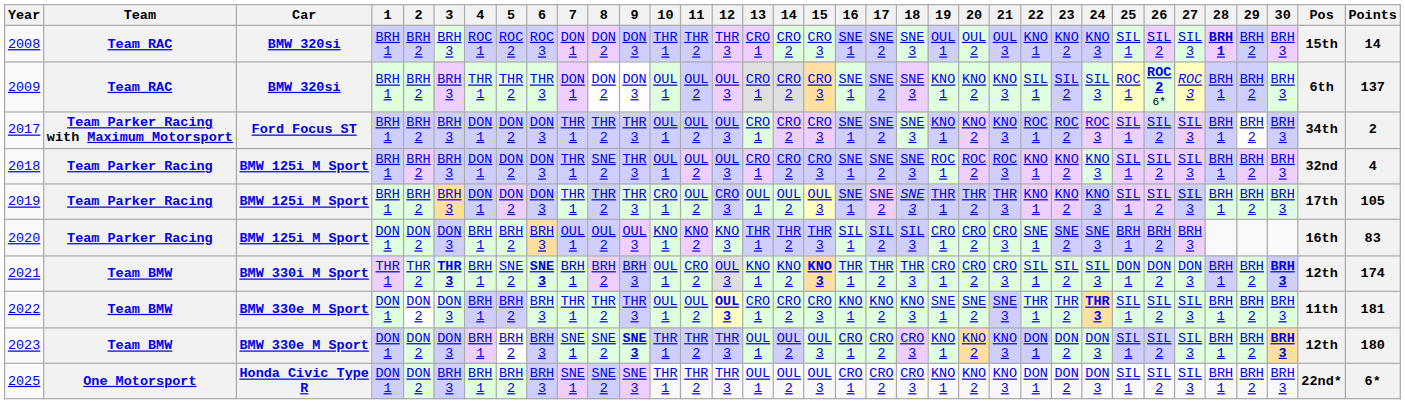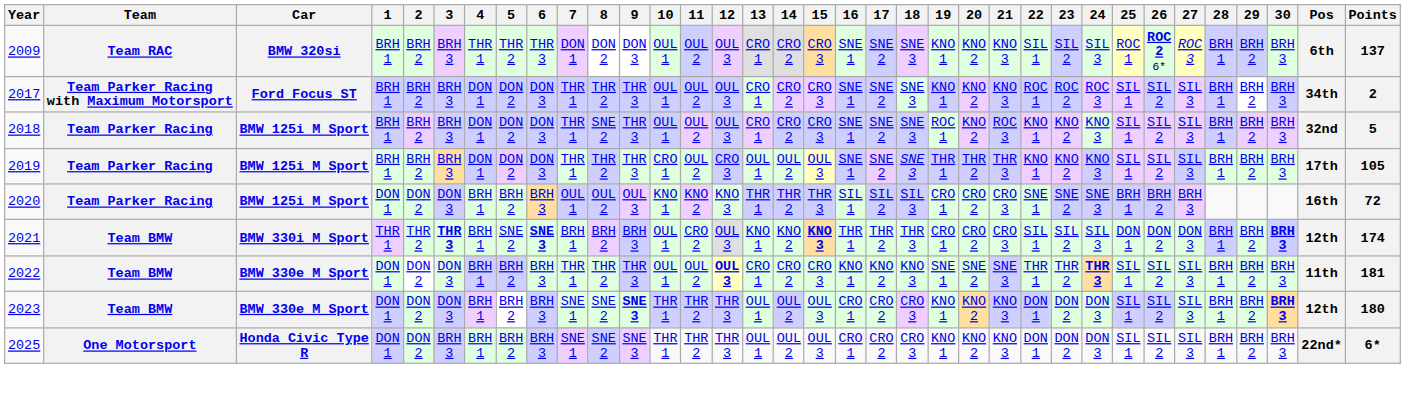 <table class="wikitable" style="text-align:center; font-size:85%">
 <tr>
 <th>Year</th>
 <th>Team</th>
 <th>Car</th>
 <th>1</th>
 <th>2</th>
 <th>3</th>
 <th>4</th>
 <th>5</th>
 <th>6</th>
 <th>7</th>
 <th>8</th>
 <th>9</th>
 <th>10</th>
 <th>11</th>
 <th>12</th>
 <th>13</th>
 <th>14</th>
 <th>15</th>
 <th>16</th>
 <th>17</th>
 <th>18</th>
 <th>19</th>
 <th>20</th>
 <th>21</th>
 <th>22</th>
 <th>23</th>
 <th>24</th>
 <th>25</th>
 <th>26</th>
 <th>27</th>
 <th>28</th>
 <th>29</th>
 <th>30</th>
 <th>Pos</th>
 <th>Points</th>
-</tr>
-<tr>
-<td><a href='#'>2008</a></td>
-<th nowrap><a href='#'>Team RAC</a></th>
-<th nowrap><a href='#'>BMW 320si</a></th>
-<td style="background:#CFCFFF;"><a href='#'>BRH<br>1</a><br></td>
-<td style="background:#CFCFFF;"><a href='#'>BRH<br>2</a><br></td>
-<td style="background:#DFFFDF;"><a href='#'>BRH<br>3</a><br></td>
-<td style="background:#CFCFFF;"><a href='#'>ROC<br>1</a><br></td>
-<td style="background:#CFCFFF;"><a href='#'>ROC<br>2</a><br></td>
-<td style="background:#CFCFFF;"><a href='#'>ROC<br>3</a><br></td>
-<td style="background:#EFCFFF;"><a href='#'>DON<br>1</a><br></td>
-<td style="background:#EFCFFF;"><a href='#'>DON<br>2</a><br></td>
-<td style="background:#CFCFFF;"><a href='#'>DON<br>3</a><br></td>
-<td style="background:#CFCFFF;"><a href='#'>THR<br>1</a><br></td>
-<td style="background:#CFCFFF;"><a href='#'>THR<br>2</a><br></td>
-<td style="background:#EFCFFF;"><a href='#'>THR<br>3</a><br></td>
-<td style="background:#EFCFFF;"><a href='#'>CRO<br>1</a><br></td>
-<td style="background:#DFFFDF;"><a href='#'>CRO<br>2</a><br></td>
-<td style="background:#DFFFDF;"><a href='#'>CRO<br>3</a><br></td>
-<td style="background:#CFCFFF;"><a href='#'>SNE<br>1</a><br></td>
-<td style="background:#CFCFFF;"><a href='#'>SNE<br>2</a><br></td>
-<td style="background:#DFFFDF;"><a href='#'>SNE<br>3</a><br></td>
-<td style="background:#CFCFFF;"><a href='#'>OUL<br>1</a><br></td>
-<td style="background:#DFFFDF;"><a href='#'>OUL<br>2</a><br></td>
-<td style="background:#CFCFFF;"><a href='#'>OUL<br>3</a><br></td>
-<td style="background:#CFCFFF;"><a href='#'>KNO<br>1</a><br></td>
-<td style="background:#CFCFFF;"><a href='#'>KNO<br>2</a><br></td>
-<td style="background:#CFCFFF;"><a href='#'>KNO<br>3</a><br></td>
-<td style="background:#DFFFDF;"><a href='#'>SIL<br>1</a><br></td>
-<td style="background:#EFCFFF;"><a href='#'>SIL<br>2</a><br></td>
-<td style="background:#DFFFDF;"><a href='#'>SIL<br>3</a><br></td>
-<td style="background:#EFCFFF;"><strong><a href='#'>BRH<br>1</a></strong><br></td>
-<td style="background:#CFCFFF;"><a href='#'>BRH<br>2</a><br></td>
-<td style="background:#EFCFFF;"><a href='#'>BRH<br>3</a><br></td>
-<th>15th</th>
-<th>14</th>
 </tr>
 <tr>
 <td><a href='#'>2009</a></td>
 <th nowrap><a href='#'>Team RAC</a></th>
 <th nowrap><a href='#'>BMW 320si</a></th>
 <td style="background:#DFFFDF;"><a href='#'>BRH<br>1</a><br></td>
 <td style="background:#DFFFDF;"><a href='#'>BRH<br>2</a><br></td>
 <td style="background:#EFCFFF;"><a href='#'>BRH<br>3</a><br></td>
 <td style="background:#DFFFDF;"><a href='#'>THR<br>1</a><br></td>
 <td style="background:#DFFFDF;"><a href='#'>THR<br>2</a><br></td>
 <td style="background:#DFFFDF;"><a href='#'>THR<br>3</a><br></td>
 <td style="background:#EFCFFF;"><a href='#'>DON<br>1</a><br></td>
 <td style="background:#FFFFFF;"><a href='#'>DON<br>2</a><br></td>
 <td style="background:#FFFFFF;"><a href='#'>DON<br>3</a><br></td>
 <td style="background:#DFFFDF;"><a href='#'>OUL<br>1</a><br></td>
 <td style="background:#CFCFFF;"><a href='#'>OUL<br>2</a><br></td>
 <td style="background:#EFCFFF;"><a href='#'>OUL<br>3</a><br></td>
 <td style="background:#DFDFDF;"><a href='#'>CRO<br>1</a><br></td>
 <td style="background:#DFDFDF;"><a href='#'>CRO<br>2</a><br></td>
 <td style="background:#FFDF9F;"><a href='#'>CRO<br>3</a><br></td>
 <td style="background:#DFFFDF;"><a href='#'>SNE<br>1</a><br></td>
 <td style="background:#CFCFFF;"><a href='#'>SNE<br>2</a><br></td>
 <td style="background:#EFCFFF;"><a href='#'>SNE<br>3</a><br></td>
 <td style="background:#DFFFDF;"><a href='#'>KNO<br>1</a><br></td>
 <td style="background:#DFFFDF;"><a href='#'>KNO<br>2</a><br></td>
 <td style="background:#DFFFDF;"><a href='#'>KNO<br>3</a><br></td>
 <td style="background:#DFFFDF;"><a href='#'>SIL<br>1</a><br></td>
 <td style="background:#CFCFFF;"><a href='#'>SIL<br>2</a><br></td>
 <td style="background:#DFFFDF;"><a href='#'>SIL<br>3</a><br></td>
 <td style="background:#FFFFBF;"><a href='#'>ROC<br>1</a><br></td>
 <td style="background:#DFFFDF;"><strong><a href='#'>ROC<br>2</a></strong><br><small>6*</small></td>
 <td style="background:#FFFFBF;"><em><a href='#'>ROC<br>3</a></em><br></td>
 <td style="background:#CFCFFF;"><a href='#'>BRH<br>1</a><br></td>
 <td style="background:#CFCFFF;"><a href='#'>BRH<br>2</a><br></td>
 <td style="background:#DFFFDF;"><a href='#'>BRH<br>3</a><br></td>
 <th>6th</th>
 <th>137</th>
 </tr>
 <tr>
 <td><a href='#'>2017</a></td>
 <th nowrap><a href='#'>Team Parker Racing</a><br>with <a href='#'>Maximum Motorsport</a></th>
 <th nowrap><a href='#'>Ford Focus ST</a></th>
 <td style="background:#CFCFFF;"><a href='#'>BRH<br>1</a><br></td>
 <td style="background:#CFCFFF;"><a href='#'>BRH<br>2</a><br></td>
 <td style="background:#CFCFFF;"><a href='#'>BRH<br>3</a><br></td>
 <td style="background:#CFCFFF;"><a href='#'>DON<br>1</a><br></td>
 <td style="background:#CFCFFF;"><a href='#'>DON<br>2</a><br></td>
 <td style="background:#CFCFFF;"><a href='#'>DON<br>3</a><br></td>
 <td style="background:#CFCFFF;"><a href='#'>THR<br>1</a><br></td>
 <td style="background:#CFCFFF;"><a href='#'>THR<br>2</a><br></td>
 <td style="background:#CFCFFF;"><a href='#'>THR<br>3</a><br></td>
 <td style="background:#CFCFFF;"><a href='#'>OUL<br>1</a><br></td>
 <td style="background:#CFCFFF;"><a href='#'>OUL<br>2</a><br></td>
 <td style="background:#CFCFFF;"><a href='#'>OUL<br>3</a><br></td>
 <td style="background:#DFFFDF;"><a href='#'>CRO<br>1</a><br></td>
 <td style="background:#EFCFFF;"><a href='#'>CRO<br>2</a><br></td>
 <td style="background:#EFCFFF;"><a href='#'>CRO<br>3</a><br></td>
 <td style="background:#CFCFFF;"><a href='#'>SNE<br>1</a><br></td>
 <td style="background:#CFCFFF;"><a href='#'>SNE<br>2</a><br></td>
 <td style="background:#DFFFDF;"><a href='#'>SNE<br>3</a><br></td>
 <td style="background:#CFCFFF;"><a href='#'>KNO<br>1</a><br></td>
 <td style="background:#EFCFFF;"><a href='#'>KNO<br>2</a><br></td>
 <td style="background:#CFCFFF;"><a href='#'>KNO<br>3</a><br></td>
 <td style="background:#CFCFFF;"><a href='#'>ROC<br>1</a><br></td>
 <td style="background:#CFCFFF;"><a href='#'>ROC<br>2</a><br></td>
 <td style="background:#EFCFFF;"><a href='#'>ROC<br>3</a><br></td>
 <td style="background:#EFCFFF;"><a href='#'>SIL<br>1</a><br></td>
 <td style="background:#CFCFFF;"><a href='#'>SIL<br>2</a><br></td>
 <td style="background:#EFCFFF;"><a href='#'>SIL<br>3</a><br></td>
 <td style="background:#CFCFFF;"><a href='#'>BRH<br>1</a><br></td>
 <td style="background:#FFFFFF;"><a href='#'>BRH<br>2</a><br></td>
 <td style="background:#CFCFFF;"><a href='#'>BRH<br>3</a><br></td>
 <th>34th</th>
 <th>2</th>
 </tr>
 <tr>
 <td><a href='#'>2018</a></td>
 <th nowrap><a href='#'>Team Parker Racing</a></th>
 <th nowrap><a href='#'>BMW 125i M Sport</a></th>
 <td style="background:#CFCFFF;"><a href='#'>BRH<br>1</a><br></td>
 <td style="background:#EFCFFF;"><a href='#'>BRH<br>2</a><br></td>
 <td style="background:#CFCFFF;"><a href='#'>BRH<br>3</a><br></td>
 <td style="background:#CFCFFF;"><a href='#'>DON<br>1</a><br></td>
 <td style="background:#CFCFFF;"><a href='#'>DON<br>2</a><br></td>
 <td style="background:#CFCFFF;"><a href='#'>DON<br>3</a><br></td>
 <td style="background:#CFCFFF;"><a href='#'>THR<br>1</a><br></td>
 <td style="background:#CFCFFF;"><a href='#'>SNE<br>2</a><br></td>
 <td style="background:#CFCFFF;"><a href='#'>THR<br>3</a><br></td>
 <td style="background:#CFCFFF;"><a href='#'>OUL<br>1</a><br></td>
 <td style="background:#EFCFFF;"><a href='#'>OUL<br>2</a><br></td>
 <td style="background:#CFCFFF;"><a href='#'>OUL<br>3</a><br></td>
 <td style="background:#EFCFFF;"><a href='#'>CRO<br>1</a><br></td>
 <td style="background:#CFCFFF;"><a href='#'>CRO<br>2</a><br></td>
 <td style="background:#CFCFFF;"><a href='#'>CRO<br>3</a><br></td>
 <td style="background:#CFCFFF;"><a href='#'>SNE<br>1</a><br></td>
 <td style="background:#CFCFFF;"><a href='#'>SNE<br>2</a><br></td>
 <td style="background:#CFCFFF;"><a href='#'>SNE<br>3</a><br></td>
 <td style="background:#DFFFDF;"><a href='#'>ROC<br>1</a><br></td>
-<td style="background:#EFCFFF;"><a href='#'>ROC<br>2</a><br></td>
+<td style="background:#EFCFFF;"><a href='#'>KNO<br>2</a><br></td>
 <td style="background:#CFCFFF;"><a href='#'>ROC<br>3</a><br></td>
 <td style="background:#EFCFFF;"><a href='#'>KNO<br>1</a><br></td>
 <td style="background:#EFCFFF;"><a href='#'>KNO<br>2</a><br></td>
 <td style="background:#DFFFDF;"><a href='#'>KNO<br>3</a><br></td>
 <td style="background:#EFCFFF;"><a href='#'>SIL<br>1</a><br></td>
 <td style="background:#EFCFFF;"><a href='#'>SIL<br>2</a><br></td>
 <td style="background:#EFCFFF;"><a href='#'>SIL<br>3</a><br></td>
 <td style="background:#CFCFFF;"><a href='#'>BRH<br>1</a><br></td>
 <td style="background:#EFCFFF;"><a href='#'>BRH<br>2</a><br></td>
 <td style="background:#EFCFFF;"><a href='#'>BRH<br>3</a><br></td>
 <th>32nd</th>
-<th>4</th>
+<th>5</th>
 </tr>
 <tr>
 <td><a href='#'>2019</a></td>
 <th nowrap><a href='#'>Team Parker Racing</a></th>
 <th nowrap><a href='#'>BMW 125i M Sport</a></th>
 <td style="background:#DFFFDF;"><a href='#'>BRH<br>1</a><br></td>
 <td style="background:#DFFFDF;"><a href='#'>BRH<br>2</a><br></td>
 <td style="background:#FFDF9F;"><a href='#'>BRH<br>3</a><br></td>
 <td style="background:#CFCFFF;"><a href='#'>DON<br>1</a><br></td>
 <td style="background:#EFCFFF;"><a href='#'>DON<br>2</a><br></td>
 <td style="background:#CFCFFF;"><a href='#'>DON<br>3</a><br></td>
 <td style="background:#DFFFDF;"><a href='#'>THR<br>1</a><br></td>
 <td style="background:#CFCFFF;"><a href='#'>THR<br>2</a><br></td>
 <td style="background:#DFFFDF;"><a href='#'>THR<br>3</a><br></td>
 <td style="background:#DFFFDF;"><a href='#'>CRO<br>1</a><br></td>
 <td style="background:#DFFFDF;"><a href='#'>OUL<br>2</a><br></td>
 <td style="background:#CFCFFF;"><a href='#'>CRO<br>3</a><br></td>
 <td style="background:#DFFFDF;"><a href='#'>OUL<br>1</a><br></td>
 <td style="background:#DFFFDF;"><a href='#'>OUL<br>2</a><br></td>
 <td style="background:#FFFFBF;"><a href='#'>OUL<br>3</a><br></td>
 <td style="background:#CFCFFF;"><a href='#'>SNE<br>1</a><br></td>
 <td style="background:#EFCFFF;"><a href='#'>SNE<br>2</a><br></td>
 <td style="background:#CFCFFF;"><em><a href='#'>SNE<br>3</a></em><br></td>
 <td style="background:#CFCFFF;"><a href='#'>THR<br>1</a><br></td>
 <td style="background:#CFCFFF;"><a href='#'>THR<br>2</a><br></td>
 <td style="background:#CFCFFF;"><a href='#'>THR<br>3</a><br></td>
 <td style="background:#EFCFFF;"><a href='#'>KNO<br>1</a><br></td>
 <td style="background:#EFCFFF;"><a href='#'>KNO<br>2</a><br></td>
 <td style="background:#CFCFFF;"><a href='#'>KNO<br>3</a><br></td>
 <td style="background:#EFCFFF;"><a href='#'>SIL<br>1</a><br></td>
 <td style="background:#EFCFFF;"><a href='#'>SIL<br>2</a><br></td>
 <td style="background:#CFCFFF;"><a href='#'>SIL<br>3</a><br></td>
 <td style="background:#DFFFDF;"><a href='#'>BRH<br>1</a><br></td>
 <td style="background:#DFFFDF;"><a href='#'>BRH<br>2</a><br></td>
 <td style="background:#DFFFDF;"><a href='#'>BRH<br>3</a><br></td>
 <th>17th</th>
 <th>105</th>
 </tr>
 <tr>
 <td><a href='#'>2020</a></td>
 <th nowrap><a href='#'>Team Parker Racing</a></th>
 <th nowrap><a href='#'>BMW 125i M Sport</a></th>
 <td style="background:#DFFFDF;"><a href='#'>DON<br>1</a><br></td>
 <td style="background:#DFFFDF;"><a href='#'>DON<br>2</a><br></td>
 <td style="background:#CFCFFF;"><a href='#'>DON<br>3</a><br></td>
 <td style="background:#DFFFDF;"><a href='#'>BRH<br>1</a><br></td>
 <td style="background:#DFFFDF;"><a href='#'>BRH<br>2</a><br></td>
 <td style="background:#FFDF9F;"><a href='#'>BRH<br>3</a><br></td>
 <td style="background:#CFCFFF;"><a href='#'>OUL<br>1</a><br></td>
 <td style="background:#CFCFFF;"><a href='#'>OUL<br>2</a><br></td>
 <td style="background:#EFCFFF;"><a href='#'>OUL<br>3</a><br></td>
 <td style="background:#DFFFDF;"><a href='#'>KNO<br>1</a><br></td>
 <td style="background:#EFCFFF;"><a href='#'>KNO<br>2</a><br></td>
 <td style="background:#DFFFDF;"><a href='#'>KNO<br>3</a><br></td>
 <td style="background:#CFCFFF;"><a href='#'>THR<br>1</a><br></td>
 <td style="background:#CFCFFF;"><a href='#'>THR<br>2</a><br></td>
 <td style="background:#CFCFFF;"><a href='#'>THR<br>3</a><br></td>
 <td style="background:#DFFFDF;"><a href='#'>SIL<br>1</a><br></td>
 <td style="background:#CFCFFF;"><a href='#'>SIL<br>2</a><br></td>
 <td style="background:#CFCFFF;"><a href='#'>SIL<br>3</a><br></td>
 <td style="background:#DFFFDF;"><a href='#'>CRO<br>1</a><br></td>
 <td style="background:#DFFFDF;"><a href='#'>CRO<br>2</a><br></td>
 <td style="background:#DFFFDF;"><a href='#'>CRO<br>3</a><br></td>
 <td style="background:#DFFFDF;"><a href='#'>SNE<br>1</a><br></td>
 <td style="background:#CFCFFF;"><a href='#'>SNE<br>2</a><br></td>
 <td style="background:#CFCFFF;"><a href='#'>SNE<br>3</a><br></td>
 <td style="background:#CFCFFF;"><a href='#'>BRH<br>1</a><br></td>
 <td style="background:#CFCFFF;"><a href='#'>BRH<br>2</a><br></td>
 <td style="background:#EFCFFF;"><a href='#'>BRH<br>3</a><br></td>
 <td></td>
 <td></td>
 <td></td>
 <th>16th</th>
-<th>83</th>
+<th>72</th>
 </tr>
 <tr>
 <td><a href='#'>2021</a></td>
 <th nowrap><a href='#'>Team BMW</a></th>
 <th nowrap><a href='#'>BMW 330i M Sport</a></th>
 <td style="background:#EFCFFF;"><a href='#'>THR<br>1</a><br></td>
 <td style="background:#DFFFDF;"><a href='#'>THR<br>2</a><br></td>
 <td style="background:#DFFFDF;"><strong><a href='#'>THR<br>3</a></strong><br></td>
 <td style="background:#DFFFDF;"><a href='#'>BRH<br>1</a><br></td>
 <td style="background:#DFFFDF;"><a href='#'>SNE<br>2</a><br></td>
 <td style="background:#DFFFDF;"><strong><a href='#'>SNE<br>3</a></strong><br></td>
 <td style="background:#DFFFDF;"><a href='#'>BRH<br>1</a><br></td>
 <td style="background:#EFCFFF;"><a href='#'>BRH<br>2</a><br></td>
 <td style="background:#CFCFFF;"><a href='#'>BRH<br>3</a><br></td>
 <td style="background:#DFFFDF;"><a href='#'>OUL<br>1</a><br></td>
 <td style="background:#DFFFDF;"><a href='#'>CRO<br>2</a><br></td>
 <td style="background:#DFDFDF;"><a href='#'>OUL<br>3</a><br></td>
 <td style="background:#DFFFDF;"><a href='#'>KNO<br>1</a><br></td>
 <td style="background:#DFFFDF;"><a href='#'>KNO<br>2</a><br></td>
 <td style="background:#FFDF9F;"><strong><a href='#'>KNO<br>3</a></strong><br></td>
 <td style="background:#DFFFDF;"><a href='#'>THR<br>1</a><br></td>
 <td style="background:#DFFFDF;"><a href='#'>THR<br>2</a><br></td>
 <td style="background:#DFFFDF;"><a href='#'>THR<br>3</a><br></td>
 <td style="background:#DFFFDF;"><a href='#'>CRO<br>1</a><br></td>
 <td style="background:#DFFFDF;"><a href='#'>CRO<br>2</a><br></td>
 <td style="background:#DFFFDF;"><a href='#'>CRO<br>3</a><br></td>
 <td style="background:#DFFFDF;"><a href='#'>SIL<br>1</a><br></td>
 <td style="background:#DFFFDF;"><a href='#'>SIL<br>2</a><br></td>
 <td style="background:#DFFFDF;"><a href='#'>SIL<br>3</a><br></td>
 <td style="background:#DFFFDF;"><a href='#'>DON<br>1</a><br></td>
 <td style="background:#DFFFDF;"><a href='#'>DON<br>2</a><br></td>
 <td style="background:#DFFFDF;"><a href='#'>DON<br>3</a><br></td>
 <td style="background:#CFCFFF;"><a href='#'>BRH<br>1</a><br></td>
 <td style="background:#DFFFDF;"><a href='#'>BRH<br>2</a><br></td>
 <td style="background:#CFCFFF;"><strong><a href='#'>BRH<br>3</a></strong><br></td>
 <th>12th</th>
 <th>174</th>
 </tr>
 <tr>
 <td><a href='#'>2022</a></td>
 <th nowrap><a href='#'>Team BMW</a></th>
 <th nowrap><a href='#'>BMW 330e M Sport</a></th>
 <td style="background:#DFFFDF;"><a href='#'>DON<br>1</a><br></td>
 <td style="background:#FFFFFF;"><a href='#'>DON<br>2</a><br></td>
 <td style="background:#DFFFDF;"><a href='#'>DON<br>3</a><br></td>
 <td style="background:#CFCFFF;"><a href='#'>BRH<br>1</a><br></td>
 <td style="background:#CFCFFF;"><a href='#'>BRH<br>2</a><br></td>
 <td style="background:#DFFFDF;"><a href='#'>BRH<br>3</a><br></td>
 <td style="background:#DFFFDF;"><a href='#'>THR<br>1</a><br></td>
 <td style="background:#DFFFDF;"><a href='#'>THR<br>2</a><br></td>
 <td style="background:#CFCFFF;"><a href='#'>THR<br>3</a><br></td>
 <td style="background:#DFFFDF;"><a href='#'>OUL<br>1</a><br></td>
 <td style="background:#DFFFDF;"><a href='#'>OUL<br>2</a><br></td>
 <td style="background:#FFFFBF;"><strong><a href='#'>OUL<br>3</a></strong><br></td>
 <td style="background:#DFFFDF;"><a href='#'>CRO<br>1</a><br></td>
 <td style="background:#DFFFDF;"><a href='#'>CRO<br>2</a><br></td>
 <td style="background:#DFFFDF;"><a href='#'>CRO<br>3</a><br></td>
 <td style="background:#DFFFDF;"><a href='#'>KNO<br>1</a><br></td>
 <td style="background:#DFFFDF;"><a href='#'>KNO<br>2</a><br></td>
 <td style="background:#DFFFDF;"><a href='#'>KNO<br>3</a><br></td>
 <td style="background:#DFFFDF;"><a href='#'>SNE<br>1</a><br></td>
 <td style="background:#DFFFDF;"><a href='#'>SNE<br>2</a><br></td>
 <td style="background:#CFCFFF;"><a href='#'>SNE<br>3</a><br></td>
 <td style="background:#DFFFDF;"><a href='#'>THR<br>1</a><br></td>
 <td style="background:#DFFFDF;"><a href='#'>THR<br>2</a><br></td>
 <td style="background:#FFDF9F;"><strong><a href='#'>THR<br>3</a></strong><br></td>
 <td style="background:#DFFFDF;"><a href='#'>SIL<br>1</a><br></td>
 <td style="background:#DFFFDF;"><a href='#'>SIL<br>2</a><br></td>
 <td style="background:#DFFFDF;"><a href='#'>SIL<br>3</a><br></td>
 <td style="background:#DFFFDF;"><a href='#'>BRH<br>1</a><br></td>
 <td style="background:#DFFFDF;"><a href='#'>BRH<br>2</a><br></td>
 <td style="background:#DFFFDF;"><a href='#'>BRH<br>3</a><br></td>
 <th>11th</th>
 <th>181</th>
 </tr>
 <tr>
 <td><a href='#'>2023</a></td>
 <th nowrap><a href='#'>Team BMW</a></th>
 <th nowrap><a href='#'>BMW 330e M Sport</a></th>
 <td style="background:#CFCFFF;"><a href='#'>DON<br>1</a><br></td>
 <td style="background:#DFFFDF;"><a href='#'>DON<br>2</a><br></td>
 <td style="background:#CFCFFF;"><a href='#'>DON<br>3</a><br></td>
 <td style="background:#EFCFFF;"><a href='#'>BRH<br>1</a><br></td>
 <td style="background:#FFFFFF;"><a href='#'>BRH<br>2</a><br></td>
 <td style="background:#CFCFFF;"><a href='#'>BRH<br>3</a><br></td>
 <td style="background:#DFFFDF;"><a href='#'>SNE<br>1</a><br></td>
 <td style="background:#DFFFDF;"><a href='#'>SNE<br>2</a><br></td>
 <td style="background:#DFFFDF;"><strong><a href='#'>SNE<br>3</a></strong><br></td>
 <td style="background:#CFCFFF;"><a href='#'>THR<br>1</a><br></td>
 <td style="background:#CFCFFF;"><a href='#'>THR<br>2</a><br></td>
 <td style="background:#CFCFFF;"><a href='#'>THR<br>3</a><br></td>
 <td style="background:#DFFFDF;"><a href='#'>OUL<br>1</a><br></td>
 <td style="background:#CFCFFF;"><a href='#'>OUL<br>2</a><br></td>
 <td style="background:#DFFFDF;"><a href='#'>OUL<br>3</a><br></td>
 <td style="background:#DFFFDF;"><a href='#'>CRO<br>1</a><br></td>
 <td style="background:#DFFFDF;"><a href='#'>CRO<br>2</a><br></td>
 <td style="background:#EFCFFF;"><a href='#'>CRO<br>3</a><br></td>
 <td style="background:#DFFFDF;"><a href='#'>KNO<br>1</a><br></td>
 <td style="background:#FFDF9F;"><a href='#'>KNO<br>2</a><br></td>
 <td style="background:#CFCFFF;"><a href='#'>KNO<br>3</a><br></td>
 <td style="background:#CFCFFF;"><a href='#'>DON<br>1</a><br></td>
 <td style="background:#DFFFDF;"><a href='#'>DON<br>2</a><br></td>
 <td style="background:#DFFFDF;"><a href='#'>DON<br>3</a><br></td>
 <td style="background:#CFCFFF;"><a href='#'>SIL<br>1</a><br></td>
 <td style="background:#CFCFFF;"><a href='#'>SIL<br>2</a><br></td>
 <td style="background:#DFFFDF;"><a href='#'>SIL<br>3</a><br></td>
 <td style="background:#DFFFDF;"><a href='#'>BRH<br>1</a><br></td>
 <td style="background:#DFFFDF;"><a href='#'>BRH<br>2</a><br></td>
 <td style="background:#FFDF9F;"><strong><a href='#'>BRH<br>3</a></strong><br></td>
 <th>12th</th>
 <th>180</th>
 </tr>
 <tr>
 <td><a href='#'>2025</a></td>
 <th><a href='#'>One Motorsport</a></th>
 <th><a href='#'>Honda Civic Type R</a></th>
 <td style="background:#CFCFFF;"><a href='#'>DON<br>1</a><br></td>
 <td style="background:#DFFFDF;"><a href='#'>DON<br>2</a><br></td>
 <td style="background:#CFCFFF;"><a href='#'>BRH<br>3</a><br></td>
 <td style="background:#DFFFDF;"><a href='#'>BRH<br>1</a><br></td>
 <td style="background:#DFFFDF;"><a href='#'>BRH<br>2</a><br></td>
 <td style="background:#CFCFFF;"><a href='#'>BRH<br>3</a><br></td>
 <td style="background:#EFCFFF;"><a href='#'>SNE<br>1</a><br></td>
 <td style="background:#CFCFFF;"><a href='#'>SNE<br>2</a><br></td>
 <td style="background:#EFCFFF;"><a href='#'>SNE<br>3</a><br></td>
 <td style="background:#;"><a href='#'>THR<br>1</a><br></td>
 <td style="background:#;"><a href='#'>THR<br>2</a><br></td>
 <td style="background:#;"><a href='#'>THR<br>3</a><br></td>
 <td style="background:#;"><a href='#'>OUL<br>1</a><br></td>
 <td style="background:#;"><a href='#'>OUL<br>2</a><br></td>
 <td style="background:#;"><a href='#'>OUL<br>3</a><br></td>
 <td style="background:#;"><a href='#'>CRO<br>1</a><br></td>
 <td style="background:#;"><a href='#'>CRO<br>2</a><br></td>
 <td style="background:#;"><a href='#'>CRO<br>3</a><br></td>
 <td style="background:#;"><a href='#'>KNO<br>1</a><br></td>
 <td style="background:#;"><a href='#'>KNO<br>2</a><br></td>
 <td style="background:#;"><a href='#'>KNO<br>3</a><br></td>
 <td style="background:#;"><a href='#'>DON<br>1</a><br></td>
 <td style="background:#;"><a href='#'>DON<br>2</a><br></td>
 <td style="background:#;"><a href='#'>DON<br>3</a><br></td>
 <td style="background:#;"><a href='#'>SIL<br>1</a><br></td>
 <td style="background:#;"><a href='#'>SIL<br>2</a><br></td>
 <td style="background:#;"><a href='#'>SIL<br>3</a><br></td>
 <td style="background:#;"><a href='#'>BRH<br>1</a><br></td>
 <td style="background:#;"><a href='#'>BRH<br>2</a><br></td>
 <td style="background:#;"><a href='#'>BRH<br>3</a><br></td>
 <th>22nd*</th>
 <th>6*</th>
 </tr>
 </table>
